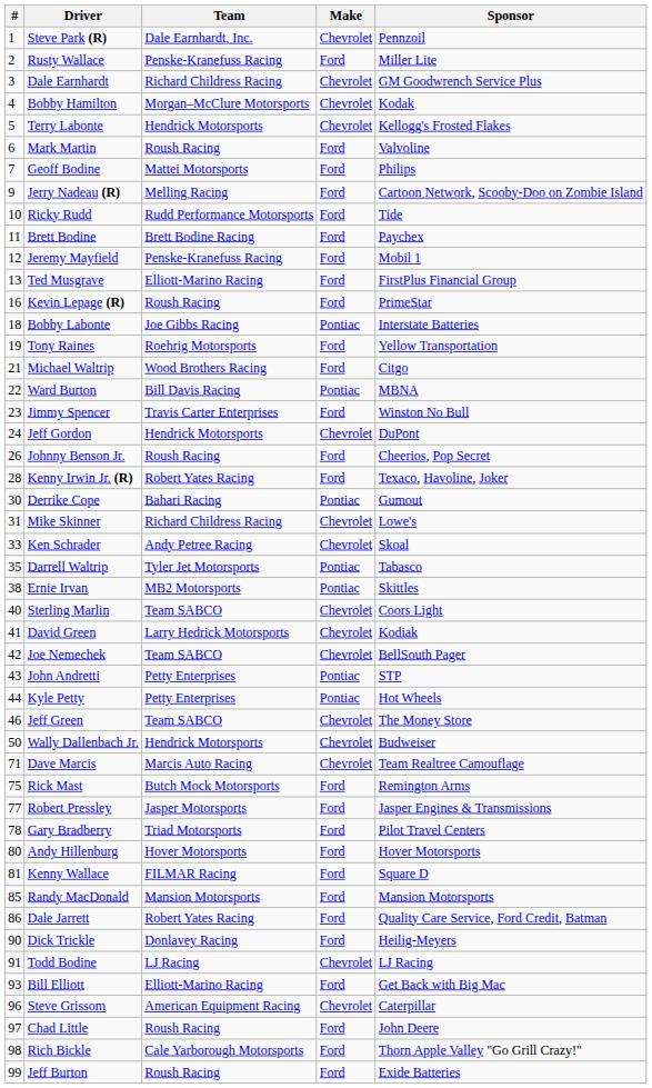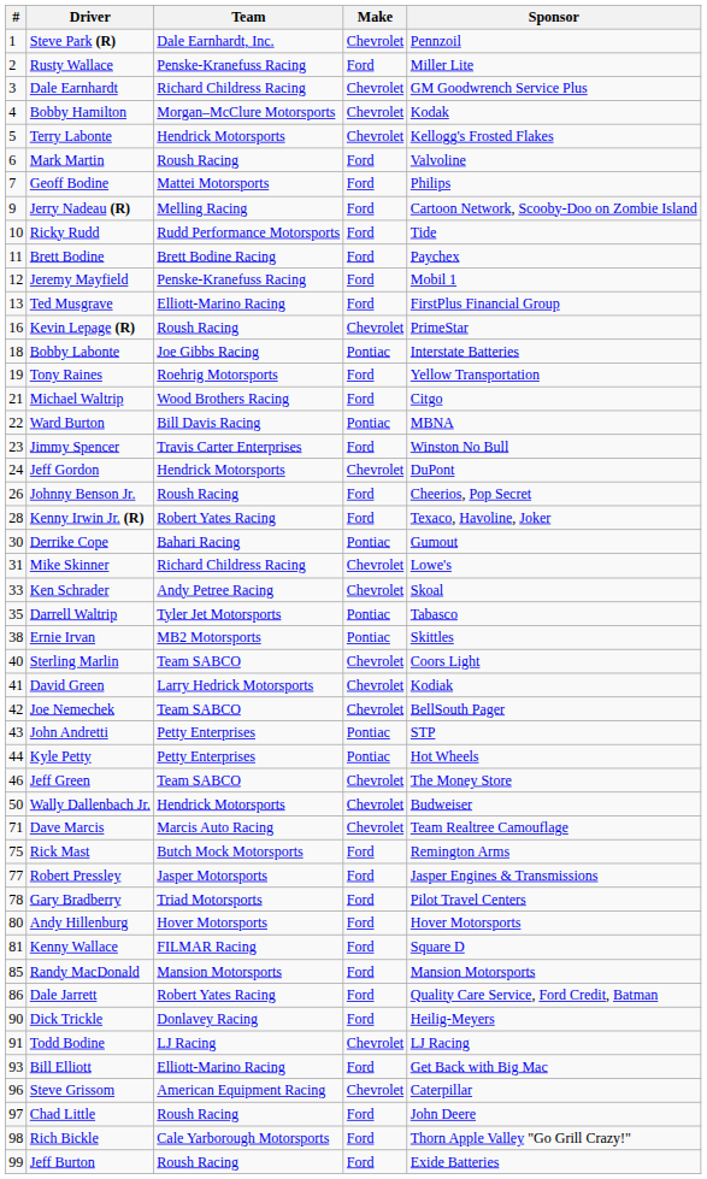 <table class="wikitable" style="font-size:95%">
 <tr>
 <th>#</th>
 <th>Driver</th>
 <th>Team</th>
 <th>Make</th>
 <th>Sponsor</th>
 </tr>
 <tr>
 <td>1</td>
 <td><a href='#'>Steve Park</a> <strong>(R)</strong></td>
 <td><a href='#'>Dale Earnhardt, Inc.</a></td>
 <td><a href='#'>Chevrolet</a></td>
 <td><a href='#'>Pennzoil</a></td>
 </tr>
 <tr>
 <td>2</td>
 <td><a href='#'>Rusty Wallace</a></td>
 <td><a href='#'>Penske-Kranefuss Racing</a></td>
 <td><a href='#'>Ford</a></td>
 <td><a href='#'>Miller Lite</a></td>
 </tr>
 <tr>
 <td>3</td>
 <td><a href='#'>Dale Earnhardt</a></td>
 <td><a href='#'>Richard Childress Racing</a></td>
 <td><a href='#'>Chevrolet</a></td>
 <td><a href='#'>GM Goodwrench Service Plus</a></td>
 </tr>
 <tr>
 <td>4</td>
 <td><a href='#'>Bobby Hamilton</a></td>
 <td><a href='#'>Morgan–McClure Motorsports</a></td>
 <td><a href='#'>Chevrolet</a></td>
 <td><a href='#'>Kodak</a></td>
 </tr>
 <tr>
 <td>5</td>
 <td><a href='#'>Terry Labonte</a></td>
 <td><a href='#'>Hendrick Motorsports</a></td>
 <td><a href='#'>Chevrolet</a></td>
 <td><a href='#'>Kellogg's Frosted Flakes</a></td>
 </tr>
 <tr>
 <td>6</td>
 <td><a href='#'>Mark Martin</a></td>
 <td><a href='#'>Roush Racing</a></td>
 <td><a href='#'>Ford</a></td>
 <td><a href='#'>Valvoline</a></td>
 </tr>
 <tr>
 <td>7</td>
 <td><a href='#'>Geoff Bodine</a></td>
 <td><a href='#'>Mattei Motorsports</a></td>
 <td><a href='#'>Ford</a></td>
 <td><a href='#'>Philips</a></td>
 </tr>
 <tr>
 <td>9</td>
 <td><a href='#'>Jerry Nadeau</a> <strong>(R)</strong></td>
 <td><a href='#'>Melling Racing</a></td>
 <td><a href='#'>Ford</a></td>
 <td><a href='#'>Cartoon Network</a>, <a href='#'>Scooby-Doo on Zombie Island</a></td>
 </tr>
 <tr>
 <td>10</td>
 <td><a href='#'>Ricky Rudd</a></td>
 <td><a href='#'>Rudd Performance Motorsports</a></td>
 <td><a href='#'>Ford</a></td>
 <td><a href='#'>Tide</a></td>
 </tr>
 <tr>
 <td>11</td>
 <td><a href='#'>Brett Bodine</a></td>
 <td><a href='#'>Brett Bodine Racing</a></td>
 <td><a href='#'>Ford</a></td>
 <td><a href='#'>Paychex</a></td>
 </tr>
 <tr>
 <td>12</td>
 <td><a href='#'>Jeremy Mayfield</a></td>
 <td><a href='#'>Penske-Kranefuss Racing</a></td>
 <td><a href='#'>Ford</a></td>
 <td><a href='#'>Mobil 1</a></td>
 </tr>
 <tr>
 <td>13</td>
 <td><a href='#'>Ted Musgrave</a></td>
 <td><a href='#'>Elliott-Marino Racing</a></td>
 <td><a href='#'>Ford</a></td>
 <td><a href='#'>FirstPlus Financial Group</a></td>
 </tr>
 <tr>
 <td>16</td>
 <td><a href='#'>Kevin Lepage</a> <strong>(R)</strong></td>
 <td><a href='#'>Roush Racing</a></td>
-<td><a href='#'>Ford</a></td>
+<td><a href='#'>Chevrolet</a></td>
 <td><a href='#'>PrimeStar</a></td>
 </tr>
 <tr>
 <td>18</td>
 <td><a href='#'>Bobby Labonte</a></td>
 <td><a href='#'>Joe Gibbs Racing</a></td>
 <td><a href='#'>Pontiac</a></td>
 <td><a href='#'>Interstate Batteries</a></td>
 </tr>
 <tr>
 <td>19</td>
 <td><a href='#'>Tony Raines</a></td>
 <td><a href='#'>Roehrig Motorsports</a></td>
 <td><a href='#'>Ford</a></td>
 <td><a href='#'>Yellow Transportation</a></td>
 </tr>
 <tr>
 <td>21</td>
 <td><a href='#'>Michael Waltrip</a></td>
 <td><a href='#'>Wood Brothers Racing</a></td>
 <td><a href='#'>Ford</a></td>
 <td><a href='#'>Citgo</a></td>
 </tr>
 <tr>
 <td>22</td>
 <td><a href='#'>Ward Burton</a></td>
 <td><a href='#'>Bill Davis Racing</a></td>
 <td><a href='#'>Pontiac</a></td>
 <td><a href='#'>MBNA</a></td>
 </tr>
 <tr>
 <td>23</td>
 <td><a href='#'>Jimmy Spencer</a></td>
 <td><a href='#'>Travis Carter Enterprises</a></td>
 <td><a href='#'>Ford</a></td>
 <td><a href='#'>Winston No Bull</a></td>
 </tr>
 <tr>
 <td>24</td>
 <td><a href='#'>Jeff Gordon</a></td>
 <td><a href='#'>Hendrick Motorsports</a></td>
 <td><a href='#'>Chevrolet</a></td>
 <td><a href='#'>DuPont</a></td>
 </tr>
 <tr>
 <td>26</td>
 <td><a href='#'>Johnny Benson Jr.</a></td>
 <td><a href='#'>Roush Racing</a></td>
 <td><a href='#'>Ford</a></td>
 <td><a href='#'>Cheerios</a>, <a href='#'>Pop Secret</a></td>
 </tr>
 <tr>
 <td>28</td>
 <td><a href='#'>Kenny Irwin Jr.</a> <strong>(R)</strong></td>
 <td><a href='#'>Robert Yates Racing</a></td>
 <td><a href='#'>Ford</a></td>
 <td><a href='#'>Texaco</a>, <a href='#'>Havoline</a>, <a href='#'>Joker</a></td>
 </tr>
 <tr>
 <td>30</td>
 <td><a href='#'>Derrike Cope</a></td>
 <td><a href='#'>Bahari Racing</a></td>
 <td><a href='#'>Pontiac</a></td>
 <td><a href='#'>Gumout</a></td>
 </tr>
 <tr>
 <td>31</td>
 <td><a href='#'>Mike Skinner</a></td>
 <td><a href='#'>Richard Childress Racing</a></td>
 <td><a href='#'>Chevrolet</a></td>
 <td><a href='#'>Lowe's</a></td>
 </tr>
 <tr>
 <td>33</td>
 <td><a href='#'>Ken Schrader</a></td>
 <td><a href='#'>Andy Petree Racing</a></td>
 <td><a href='#'>Chevrolet</a></td>
 <td><a href='#'>Skoal</a></td>
 </tr>
 <tr>
 <td>35</td>
 <td><a href='#'>Darrell Waltrip</a></td>
 <td><a href='#'>Tyler Jet Motorsports</a></td>
 <td><a href='#'>Pontiac</a></td>
 <td><a href='#'>Tabasco</a></td>
 </tr>
 <tr>
 <td>38</td>
 <td><a href='#'>Ernie Irvan</a></td>
 <td><a href='#'>MB2 Motorsports</a></td>
 <td><a href='#'>Pontiac</a></td>
 <td><a href='#'>Skittles</a></td>
 </tr>
 <tr>
 <td>40</td>
 <td><a href='#'>Sterling Marlin</a></td>
 <td><a href='#'>Team SABCO</a></td>
 <td><a href='#'>Chevrolet</a></td>
 <td><a href='#'>Coors Light</a></td>
 </tr>
 <tr>
 <td>41</td>
 <td><a href='#'>David Green</a></td>
 <td><a href='#'>Larry Hedrick Motorsports</a></td>
 <td><a href='#'>Chevrolet</a></td>
 <td><a href='#'>Kodiak</a></td>
 </tr>
 <tr>
 <td>42</td>
 <td><a href='#'>Joe Nemechek</a></td>
 <td><a href='#'>Team SABCO</a></td>
 <td><a href='#'>Chevrolet</a></td>
 <td><a href='#'>BellSouth Pager</a></td>
 </tr>
 <tr>
 <td>43</td>
 <td><a href='#'>John Andretti</a></td>
 <td><a href='#'>Petty Enterprises</a></td>
 <td><a href='#'>Pontiac</a></td>
 <td><a href='#'>STP</a></td>
 </tr>
 <tr>
 <td>44</td>
 <td><a href='#'>Kyle Petty</a></td>
 <td><a href='#'>Petty Enterprises</a></td>
 <td><a href='#'>Pontiac</a></td>
 <td><a href='#'>Hot Wheels</a></td>
 </tr>
 <tr>
 <td>46</td>
 <td><a href='#'>Jeff Green</a></td>
 <td><a href='#'>Team SABCO</a></td>
 <td><a href='#'>Chevrolet</a></td>
 <td><a href='#'>The Money Store</a></td>
 </tr>
 <tr>
 <td>50</td>
 <td><a href='#'>Wally Dallenbach Jr.</a></td>
 <td><a href='#'>Hendrick Motorsports</a></td>
 <td><a href='#'>Chevrolet</a></td>
 <td><a href='#'>Budweiser</a></td>
 </tr>
 <tr>
 <td>71</td>
 <td><a href='#'>Dave Marcis</a></td>
 <td><a href='#'>Marcis Auto Racing</a></td>
 <td><a href='#'>Chevrolet</a></td>
 <td><a href='#'>Team Realtree Camouflage</a></td>
 </tr>
 <tr>
 <td>75</td>
 <td><a href='#'>Rick Mast</a></td>
 <td><a href='#'>Butch Mock Motorsports</a></td>
 <td><a href='#'>Ford</a></td>
 <td><a href='#'>Remington Arms</a></td>
 </tr>
 <tr>
 <td>77</td>
 <td><a href='#'>Robert Pressley</a></td>
 <td><a href='#'>Jasper Motorsports</a></td>
 <td><a href='#'>Ford</a></td>
 <td><a href='#'>Jasper Engines & Transmissions</a></td>
 </tr>
 <tr>
 <td>78</td>
 <td><a href='#'>Gary Bradberry</a></td>
 <td><a href='#'>Triad Motorsports</a></td>
 <td><a href='#'>Ford</a></td>
 <td><a href='#'>Pilot Travel Centers</a></td>
 </tr>
 <tr>
 <td>80</td>
 <td><a href='#'>Andy Hillenburg</a></td>
 <td><a href='#'>Hover Motorsports</a></td>
 <td><a href='#'>Ford</a></td>
 <td><a href='#'>Hover Motorsports</a></td>
 </tr>
 <tr>
 <td>81</td>
 <td><a href='#'>Kenny Wallace</a></td>
 <td><a href='#'>FILMAR Racing</a></td>
 <td><a href='#'>Ford</a></td>
 <td><a href='#'>Square D</a></td>
 </tr>
 <tr>
 <td>85</td>
 <td><a href='#'>Randy MacDonald</a></td>
 <td><a href='#'>Mansion Motorsports</a></td>
 <td><a href='#'>Ford</a></td>
 <td><a href='#'>Mansion Motorsports</a></td>
 </tr>
 <tr>
 <td>86</td>
 <td><a href='#'>Dale Jarrett</a></td>
 <td><a href='#'>Robert Yates Racing</a></td>
 <td><a href='#'>Ford</a></td>
 <td><a href='#'>Quality Care Service</a>, <a href='#'>Ford Credit</a>, <a href='#'>Batman</a></td>
 </tr>
 <tr>
 <td>90</td>
 <td><a href='#'>Dick Trickle</a></td>
 <td><a href='#'>Donlavey Racing</a></td>
 <td><a href='#'>Ford</a></td>
 <td><a href='#'>Heilig-Meyers</a></td>
 </tr>
 <tr>
 <td>91</td>
 <td><a href='#'>Todd Bodine</a></td>
 <td><a href='#'>LJ Racing</a></td>
 <td><a href='#'>Chevrolet</a></td>
 <td><a href='#'>LJ Racing</a></td>
 </tr>
 <tr>
 <td>93</td>
 <td><a href='#'>Bill Elliott</a></td>
 <td><a href='#'>Elliott-Marino Racing</a></td>
 <td><a href='#'>Ford</a></td>
 <td><a href='#'>Get Back with Big Mac</a></td>
 </tr>
 <tr>
 <td>96</td>
 <td><a href='#'>Steve Grissom</a></td>
 <td><a href='#'>American Equipment Racing</a></td>
 <td><a href='#'>Chevrolet</a></td>
 <td><a href='#'>Caterpillar</a></td>
 </tr>
 <tr>
 <td>97</td>
 <td><a href='#'>Chad Little</a></td>
 <td><a href='#'>Roush Racing</a></td>
 <td><a href='#'>Ford</a></td>
 <td><a href='#'>John Deere</a></td>
 </tr>
 <tr>
 <td>98</td>
 <td><a href='#'>Rich Bickle</a></td>
 <td><a href='#'>Cale Yarborough Motorsports</a></td>
 <td><a href='#'>Ford</a></td>
 <td><a href='#'>Thorn Apple Valley</a> "Go Grill Crazy!"</td>
 </tr>
 <tr>
 <td>99</td>
 <td><a href='#'>Jeff Burton</a></td>
 <td><a href='#'>Roush Racing</a></td>
 <td><a href='#'>Ford</a></td>
 <td><a href='#'>Exide Batteries</a></td>
 </tr>
 </table>
